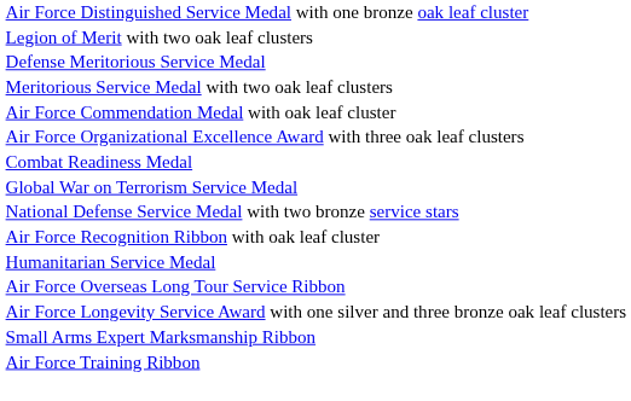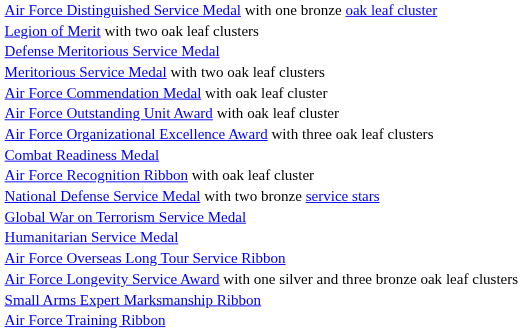 <table>
 <tr>
 <td></td>
 <td><a href='#'>Air Force Distinguished Service Medal</a> with one bronze <a href='#'>oak leaf cluster</a></td>
 </tr>
 <tr>
 <td><span></span><span></span></td>
 <td><a href='#'>Legion of Merit</a> with two oak leaf clusters</td>
 </tr>
 <tr>
 <td></td>
 <td><a href='#'>Defense Meritorious Service Medal</a></td>
 </tr>
 <tr>
 <td><span></span><span></span></td>
 <td><a href='#'>Meritorious Service Medal</a> with two oak leaf clusters</td>
 </tr>
 <tr>
 <td></td>
 <td><a href='#'>Air Force Commendation Medal</a> with oak leaf cluster</td>
 </tr>
 <tr>
+<td></td>
+<td><a href='#'>Air Force Outstanding Unit Award</a> with oak leaf cluster</td>
+</tr>
+<tr>
 <td><span></span><span></span><span></span></td>
 <td><a href='#'>Air Force Organizational Excellence Award</a> with three oak leaf clusters</td>
 </tr>
 <tr>
 <td></td>
 <td><a href='#'>Combat Readiness Medal</a></td>
 </tr>
 <tr>
 <td></td>
-<td><a href='#'>Global War on Terrorism Service Medal</a></td>
+<td><a href='#'>Air Force Recognition Ribbon</a> with oak leaf cluster</td>
 </tr>
 <tr>
 <td></td>
 <td><a href='#'>National Defense Service Medal</a> with two bronze <a href='#'>service stars</a></td>
 </tr>
 <tr>
 <td></td>
-<td><a href='#'>Air Force Recognition Ribbon</a> with oak leaf cluster</td>
+<td><a href='#'>Global War on Terrorism Service Medal</a></td>
 </tr>
 <tr>
 <td></td>
 <td><a href='#'>Humanitarian Service Medal</a></td>
 </tr>
 <tr>
 <td></td>
 <td><a href='#'>Air Force Overseas Long Tour Service Ribbon</a></td>
 </tr>
 <tr>
 <td><span></span><span></span><span></span><span></span></td>
 <td><a href='#'>Air Force Longevity Service Award</a> with one silver and three bronze oak leaf clusters</td>
 </tr>
 <tr>
 <td></td>
 <td><a href='#'>Small Arms Expert Marksmanship Ribbon</a></td>
 </tr>
 <tr>
 <td></td>
 <td><a href='#'>Air Force Training Ribbon</a></td>
 </tr>
 </table>
